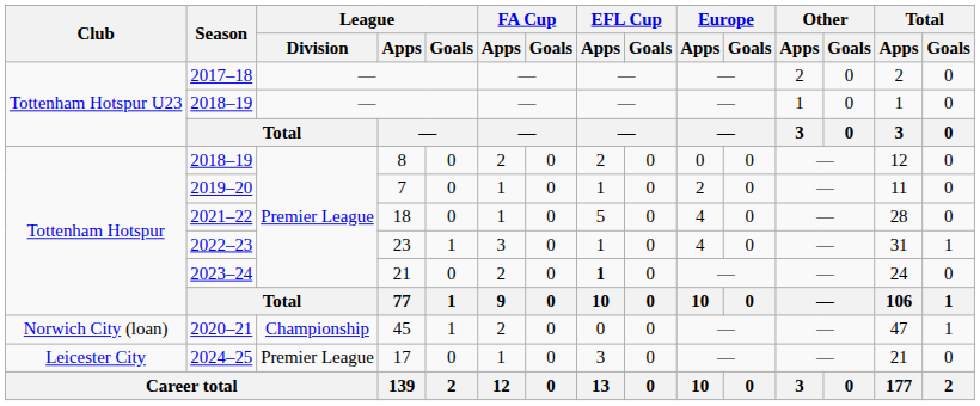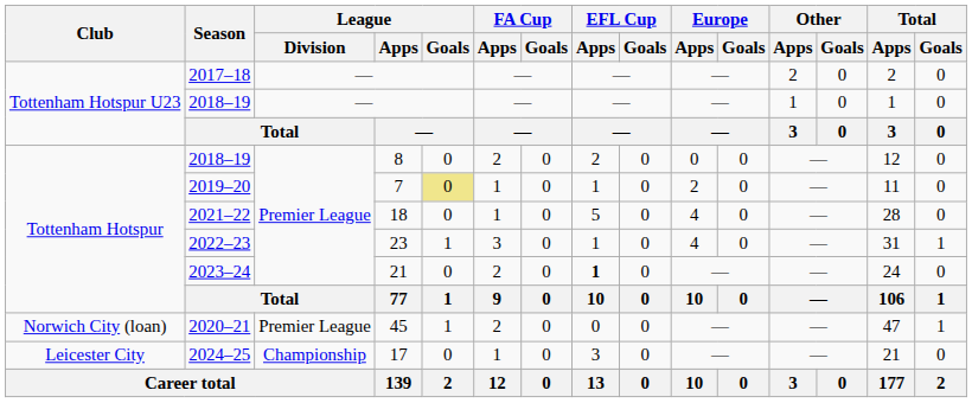 <table class=wikitable style="text-align: center;">
 <tr>
 <th rowspan="2">Club</th>
 <th rowspan="2">Season</th>
 <th colspan="3">League</th>
 <th colspan="2"><a href='#'>FA Cup</a></th>
 <th colspan="2"><a href='#'>EFL Cup</a></th>
 <th colspan="2"><a href='#'>Europe</a></th>
 <th colspan="2">Other</th>
 <th colspan="2">Total</th>
 </tr>
 <tr>
 <th>Division</th>
 <th>Apps</th>
 <th>Goals</th>
 <th>Apps</th>
 <th>Goals</th>
 <th>Apps</th>
 <th>Goals</th>
 <th>Apps</th>
 <th>Goals</th>
 <th>Apps</th>
 <th>Goals</th>
 <th>Apps</th>
 <th>Goals</th>
 </tr>
 <tr>
 <td rowspan="3"><a href='#'>Tottenham Hotspur U23</a></td>
 <td><a href='#'>2017–18</a></td>
 <td colspan="3">—</td>
 <td colspan="2">—</td>
 <td colspan="2">—</td>
 <td colspan="2">—</td>
 <td>2</td>
 <td>0</td>
 <td>2</td>
 <td>0</td>
 </tr>
 <tr>
 <td><a href='#'>2018–19</a></td>
 <td colspan="3">—</td>
 <td colspan="2">—</td>
 <td colspan="2">—</td>
 <td colspan="2">—</td>
 <td>1</td>
 <td>0</td>
 <td>1</td>
 <td>0</td>
 </tr>
 <tr>
 <th colspan="2">Total</th>
 <th colspan="2">—</th>
 <th colspan="2">—</th>
 <th colspan="2">—</th>
 <th colspan="2">—</th>
 <th>3</th>
 <th>0</th>
 <th>3</th>
 <th>0</th>
 </tr>
 <tr>
 <td rowspan="6"><a href='#'>Tottenham Hotspur</a></td>
 <td><a href='#'>2018–19</a></td>
 <td rowspan="5"><a href='#'>Premier League</a></td>
 <td>8</td>
 <td>0</td>
 <td>2</td>
 <td>0</td>
 <td>2</td>
 <td>0</td>
 <td>0</td>
 <td>0</td>
 <td colspan="2">—</td>
 <td>12</td>
 <td>0</td>
 </tr>
 <tr>
 <td><a href='#'>2019–20</a></td>
 <td>7</td>
-<td>0</td>
+<td style="background: khaki;">0</td>
 <td>1</td>
 <td>0</td>
 <td>1</td>
 <td>0</td>
 <td>2</td>
 <td>0</td>
 <td colspan="2">—</td>
 <td>11</td>
 <td>0</td>
 </tr>
 <tr>
 <td><a href='#'>2021–22</a></td>
 <td>18</td>
 <td>0</td>
 <td>1</td>
 <td>0</td>
 <td>5</td>
 <td>0</td>
 <td>4</td>
 <td>0</td>
 <td colspan="2">—</td>
 <td>28</td>
 <td>0</td>
 </tr>
 <tr>
 <td><a href='#'>2022–23</a></td>
 <td>23</td>
 <td>1</td>
 <td>3</td>
 <td>0</td>
 <td>1</td>
 <td>0</td>
 <td>4</td>
 <td>0</td>
 <td colspan="2">—</td>
 <td>31</td>
 <td>1</td>
 </tr>
 <tr>
 <td><a href='#'>2023–24</a></td>
 <td>21</td>
 <td>0</td>
 <td>2</td>
 <td>0</td>
 <td><strong>1</strong></td>
 <td>0</td>
 <td colspan="2">—</td>
 <td colspan="2">—</td>
 <td>24</td>
 <td>0</td>
 </tr>
 <tr>
 <th colspan="2">Total</th>
 <th>77</th>
 <th>1</th>
 <th>9</th>
 <th>0</th>
 <th>10</th>
 <th>0</th>
 <th>10</th>
 <th>0</th>
 <th colspan="2">—</th>
 <th>106</th>
 <th>1</th>
 </tr>
 <tr>
 <td><a href='#'>Norwich City</a> (loan)</td>
 <td><a href='#'>2020–21</a></td>
-<td><a href='#'>Championship</a></td>
+<td>Premier League</td>
 <td>45</td>
 <td>1</td>
 <td>2</td>
 <td>0</td>
 <td>0</td>
 <td>0</td>
 <td colspan="2">—</td>
 <td colspan="2">—</td>
 <td>47</td>
 <td>1</td>
 </tr>
 <tr>
 <td><a href='#'>Leicester City</a></td>
 <td><a href='#'>2024–25</a></td>
-<td>Premier League</td>
+<td><a href='#'>Championship</a></td>
 <td>17</td>
 <td>0</td>
 <td>1</td>
 <td>0</td>
 <td>3</td>
 <td>0</td>
 <td colspan="2">—</td>
 <td colspan="2">—</td>
 <td>21</td>
 <td>0</td>
 </tr>
 <tr>
 <th colspan="3">Career total</th>
 <th>139</th>
 <th>2</th>
 <th>12</th>
 <th>0</th>
 <th>13</th>
 <th>0</th>
 <th>10</th>
 <th>0</th>
 <th>3</th>
 <th>0</th>
 <th>177</th>
 <th>2</th>
 </tr>
 </table>
